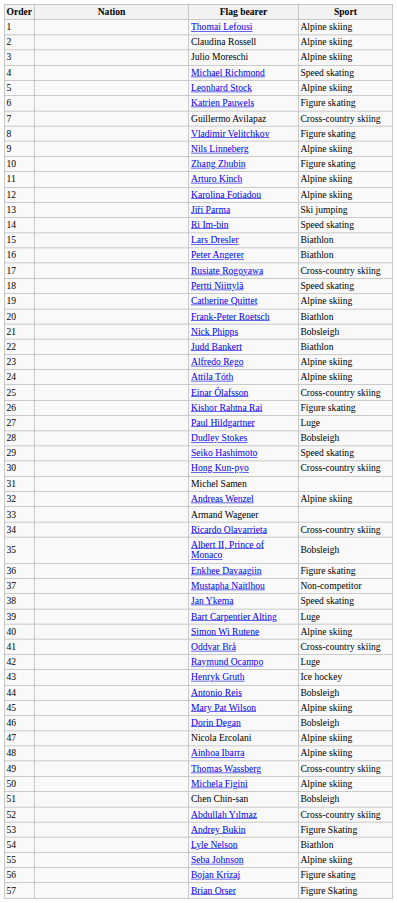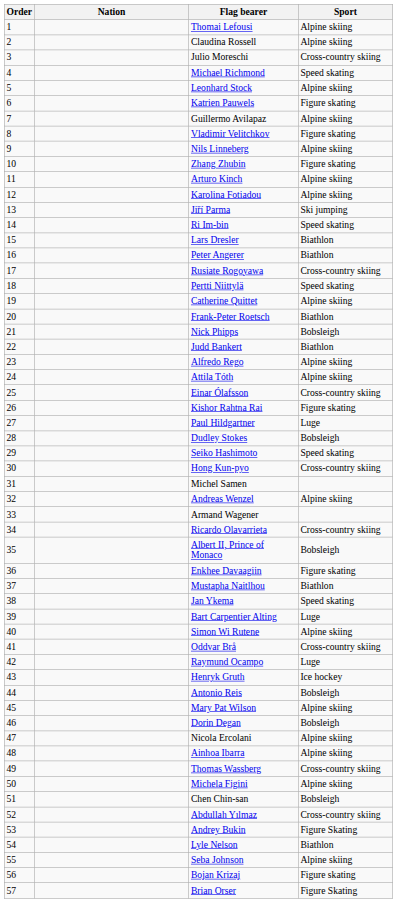 <table class= "wikitable">
 <tr>
 <th width=25>Order</th>
 <th width=250>Nation</th>
 <th width=175>Flag bearer</th>
 <th width=150>Sport</th>
 </tr>
 <tr>
 <td>1</td>
 <td></td>
 <td><a href='#'>Thomai Lefousi</a></td>
 <td>Alpine skiing</td>
 </tr>
 <tr>
 <td>2</td>
 <td></td>
 <td>Claudina Rossell</td>
 <td>Alpine skiing</td>
 </tr>
 <tr>
 <td>3</td>
 <td></td>
 <td>Julio Moreschi</td>
-<td>Alpine skiing</td>
+<td>Cross-country skiing</td>
 </tr>
 <tr>
 <td>4</td>
 <td></td>
 <td><a href='#'>Michael Richmond</a></td>
 <td>Speed skating</td>
 </tr>
 <tr>
 <td>5</td>
 <td></td>
 <td><a href='#'>Leonhard Stock</a></td>
 <td>Alpine skiing</td>
 </tr>
 <tr>
 <td>6</td>
 <td></td>
 <td><a href='#'>Katrien Pauwels</a></td>
 <td>Figure skating</td>
 </tr>
 <tr>
 <td>7</td>
 <td></td>
 <td>Guillermo Avilapaz</td>
-<td>Cross-country skiing</td>
+<td>Alpine skiing</td>
 </tr>
 <tr>
 <td>8</td>
 <td></td>
 <td><a href='#'>Vladimir Velitchkov</a></td>
 <td>Figure skating</td>
 </tr>
 <tr>
 <td>9</td>
 <td></td>
 <td><a href='#'>Nils Linneberg</a></td>
 <td>Alpine skiing</td>
 </tr>
 <tr>
 <td>10</td>
 <td></td>
 <td><a href='#'>Zhang Zhubin</a></td>
 <td>Figure skating</td>
 </tr>
 <tr>
 <td>11</td>
 <td></td>
 <td><a href='#'>Arturo Kinch</a></td>
 <td>Alpine skiing</td>
 </tr>
 <tr>
 <td>12</td>
 <td></td>
 <td><a href='#'>Karolina Fotiadou</a></td>
 <td>Alpine skiing</td>
 </tr>
 <tr>
 <td>13</td>
 <td></td>
 <td><a href='#'>Jiří Parma</a></td>
 <td>Ski jumping</td>
 </tr>
 <tr>
 <td>14</td>
 <td></td>
 <td><a href='#'>Ri Im-bin</a></td>
 <td>Speed skating</td>
 </tr>
 <tr>
 <td>15</td>
 <td></td>
 <td><a href='#'>Lars Dresler</a></td>
 <td>Biathlon</td>
 </tr>
 <tr>
 <td>16</td>
 <td></td>
 <td><a href='#'>Peter Angerer</a></td>
 <td>Biathlon</td>
 </tr>
 <tr>
 <td>17</td>
 <td></td>
 <td><a href='#'>Rusiate Rogoyawa</a></td>
 <td>Cross-country skiing</td>
 </tr>
 <tr>
 <td>18</td>
 <td></td>
 <td><a href='#'>Pertti Niittylä</a></td>
 <td>Speed skating</td>
 </tr>
 <tr>
 <td>19</td>
 <td></td>
 <td><a href='#'>Catherine Quittet</a></td>
 <td>Alpine skiing</td>
 </tr>
 <tr>
 <td>20</td>
 <td></td>
 <td><a href='#'>Frank-Peter Roetsch</a></td>
 <td>Biathlon</td>
 </tr>
 <tr>
 <td>21</td>
 <td></td>
 <td><a href='#'>Nick Phipps</a></td>
 <td>Bobsleigh</td>
 </tr>
 <tr>
 <td>22</td>
 <td></td>
 <td><a href='#'>Judd Bankert</a></td>
 <td>Biathlon</td>
 </tr>
 <tr>
 <td>23</td>
 <td></td>
 <td><a href='#'>Alfredo Rego</a></td>
 <td>Alpine skiing</td>
 </tr>
 <tr>
 <td>24</td>
 <td></td>
 <td><a href='#'>Attila Tóth</a></td>
 <td>Alpine skiing</td>
 </tr>
 <tr>
 <td>25</td>
 <td></td>
 <td><a href='#'>Einar Ólafsson</a></td>
 <td>Cross-country skiing</td>
 </tr>
 <tr>
 <td>26</td>
 <td></td>
 <td><a href='#'>Kishor Rahtna Rai</a></td>
 <td>Figure skating</td>
 </tr>
 <tr>
 <td>27</td>
 <td></td>
 <td><a href='#'>Paul Hildgartner</a></td>
 <td>Luge</td>
 </tr>
 <tr>
 <td>28</td>
 <td></td>
 <td><a href='#'>Dudley Stokes</a></td>
 <td>Bobsleigh</td>
 </tr>
 <tr>
 <td>29</td>
 <td></td>
 <td><a href='#'>Seiko Hashimoto</a></td>
 <td>Speed skating</td>
 </tr>
 <tr>
 <td>30</td>
 <td></td>
 <td><a href='#'>Hong Kun-pyo</a></td>
 <td>Cross-country skiing</td>
 </tr>
 <tr>
 <td>31</td>
 <td></td>
 <td>Michel Samen</td>
 <td></td>
 </tr>
 <tr>
 <td>32</td>
 <td></td>
 <td><a href='#'>Andreas Wenzel</a></td>
 <td>Alpine skiing</td>
 </tr>
 <tr>
 <td>33</td>
 <td></td>
 <td>Armand Wagener</td>
 <td></td>
 </tr>
 <tr>
 <td>34</td>
 <td></td>
 <td><a href='#'>Ricardo Olavarrieta</a></td>
 <td>Cross-country skiing</td>
 </tr>
 <tr>
 <td>35</td>
 <td></td>
 <td><a href='#'>Albert II, Prince of Monaco</a></td>
 <td>Bobsleigh</td>
 </tr>
 <tr>
 <td>36</td>
 <td></td>
 <td><a href='#'>Enkhee Davaagiin</a></td>
 <td>Figure skating</td>
 </tr>
 <tr>
 <td>37</td>
 <td></td>
 <td><a href='#'>Mustapha Naitlhou</a></td>
-<td>Non-competitor</td>
+<td>Biathlon</td>
 </tr>
 <tr>
 <td>38</td>
 <td></td>
 <td><a href='#'>Jan Ykema</a></td>
 <td>Speed skating</td>
 </tr>
 <tr>
 <td>39</td>
 <td></td>
 <td><a href='#'>Bart Carpentier Alting</a></td>
 <td>Luge</td>
 </tr>
 <tr>
 <td>40</td>
 <td></td>
 <td><a href='#'>Simon Wi Rutene</a></td>
 <td>Alpine skiing</td>
 </tr>
 <tr>
 <td>41</td>
 <td></td>
 <td><a href='#'>Oddvar Brå</a></td>
 <td>Cross-country skiing</td>
 </tr>
 <tr>
 <td>42</td>
 <td></td>
 <td><a href='#'>Raymund Ocampo</a></td>
 <td>Luge</td>
 </tr>
 <tr>
 <td>43</td>
 <td></td>
 <td><a href='#'>Henryk Gruth</a></td>
 <td>Ice hockey</td>
 </tr>
 <tr>
 <td>44</td>
 <td></td>
 <td><a href='#'>Antonio Reis</a></td>
 <td>Bobsleigh</td>
 </tr>
 <tr>
 <td>45</td>
 <td></td>
 <td><a href='#'>Mary Pat Wilson</a></td>
 <td>Alpine skiing</td>
 </tr>
 <tr>
 <td>46</td>
 <td></td>
 <td><a href='#'>Dorin Degan</a></td>
 <td>Bobsleigh</td>
 </tr>
 <tr>
 <td>47</td>
 <td></td>
 <td>Nicola Ercolani</td>
 <td>Alpine skiing</td>
 </tr>
 <tr>
 <td>48</td>
 <td></td>
 <td><a href='#'>Ainhoa Ibarra</a></td>
 <td>Alpine skiing</td>
 </tr>
 <tr>
 <td>49</td>
 <td></td>
 <td><a href='#'>Thomas Wassberg</a></td>
 <td>Cross-country skiing</td>
 </tr>
 <tr>
 <td>50</td>
 <td></td>
 <td><a href='#'>Michela Figini</a></td>
 <td>Alpine skiing</td>
 </tr>
 <tr>
 <td>51</td>
 <td></td>
 <td>Chen Chin-san</td>
 <td>Bobsleigh</td>
 </tr>
 <tr>
 <td>52</td>
 <td></td>
 <td><a href='#'>Abdullah Yılmaz</a></td>
 <td>Cross-country skiing</td>
 </tr>
 <tr>
 <td>53</td>
 <td></td>
 <td><a href='#'>Andrey Bukin</a></td>
 <td>Figure Skating</td>
 </tr>
 <tr>
 <td>54</td>
 <td></td>
 <td><a href='#'>Lyle Nelson</a></td>
 <td>Biathlon</td>
 </tr>
 <tr>
 <td>55</td>
 <td></td>
 <td><a href='#'>Seba Johnson</a></td>
 <td>Alpine skiing</td>
 </tr>
 <tr>
 <td>56</td>
 <td></td>
 <td><a href='#'>Bojan Krizaj</a></td>
 <td>Figure skating</td>
 </tr>
 <tr>
 <td>57</td>
 <td></td>
 <td><a href='#'>Brian Orser</a></td>
 <td>Figure Skating</td>
 </tr>
 </table>
